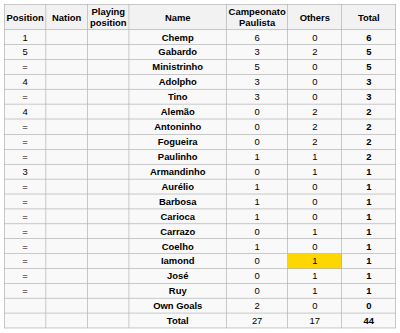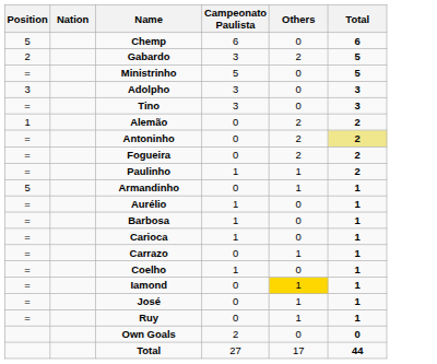 <table class="wikitable" style="font-size: 95%; text-align: center;">
 <tr>
 <th width=60>Position</th>
 <th width=60>Nation</th>
-<th width=60>Playing position</th>
 <th width=150>Name</th>
 <th width=80>Campeonato Paulista</th>
 <th width=80>Others</th>
 <th width=80>Total</th>
 </tr>
 <tr>
-<td>1</td>
-<td></td>
+<td>5</td>
 <td></td>
 <td><strong>Chemp</strong></td>
 <td>6</td>
 <td>0</td>
 <td><strong>6</strong></td>
 </tr>
 <tr>
-<td>5</td>
-<td></td>
+<td>2</td>
 <td></td>
 <td><strong>Gabardo</strong></td>
 <td>3</td>
 <td>2</td>
 <td><strong>5</strong></td>
 </tr>
 <tr>
 <td>=</td>
 <td></td>
-<td></td>
 <td><strong>Ministrinho</strong></td>
 <td>5</td>
 <td>0</td>
 <td><strong>5</strong></td>
 </tr>
 <tr>
-<td>4</td>
-<td></td>
+<td>3</td>
 <td></td>
 <td><strong>Adolpho</strong></td>
 <td>3</td>
 <td>0</td>
 <td><strong>3</strong></td>
 </tr>
 <tr>
 <td>=</td>
 <td></td>
-<td></td>
 <td><strong>Tino</strong></td>
 <td>3</td>
 <td>0</td>
 <td><strong>3</strong></td>
 </tr>
 <tr>
-<td>4</td>
-<td></td>
+<td>1</td>
 <td></td>
 <td><strong>Alemão</strong></td>
 <td>0</td>
 <td>2</td>
 <td><strong>2</strong></td>
 </tr>
 <tr>
 <td>=</td>
 <td></td>
-<td></td>
 <td><strong>Antoninho</strong></td>
 <td>0</td>
 <td>2</td>
-<td><strong>2</strong></td>
+<td style="background: khaki;"><strong>2</strong></td>
 </tr>
 <tr>
 <td>=</td>
-<td></td>
 <td></td>
 <td><strong>Fogueira</strong></td>
 <td>0</td>
 <td>2</td>
 <td><strong>2</strong></td>
 </tr>
 <tr>
 <td>=</td>
 <td></td>
-<td></td>
 <td><strong>Paulinho</strong></td>
 <td>1</td>
 <td>1</td>
 <td><strong>2</strong></td>
 </tr>
 <tr>
-<td>3</td>
-<td></td>
+<td>5</td>
 <td></td>
 <td><strong>Armandinho</strong></td>
 <td>0</td>
 <td>1</td>
 <td><strong>1</strong></td>
 </tr>
 <tr>
 <td>=</td>
 <td></td>
-<td></td>
 <td><strong>Aurélio</strong></td>
 <td>1</td>
 <td>0</td>
 <td><strong>1</strong></td>
 </tr>
 <tr>
 <td>=</td>
-<td></td>
 <td></td>
 <td><strong>Barbosa</strong></td>
 <td>1</td>
 <td>0</td>
 <td><strong>1</strong></td>
 </tr>
 <tr>
 <td>=</td>
 <td></td>
-<td></td>
 <td><strong>Carioca</strong></td>
 <td>1</td>
 <td>0</td>
 <td><strong>1</strong></td>
 </tr>
 <tr>
 <td>=</td>
-<td></td>
 <td></td>
 <td><strong>Carrazo</strong></td>
 <td>0</td>
 <td>1</td>
 <td><strong>1</strong></td>
 </tr>
 <tr>
 <td>=</td>
 <td></td>
-<td></td>
 <td><strong>Coelho</strong></td>
 <td>1</td>
 <td>0</td>
 <td><strong>1</strong></td>
 </tr>
 <tr>
 <td>=</td>
-<td></td>
 <td></td>
 <td><strong>Iamond</strong></td>
 <td>0</td>
 <td style="background: gold;">1</td>
 <td><strong>1</strong></td>
 </tr>
 <tr>
 <td>=</td>
 <td></td>
-<td></td>
 <td><strong>José</strong></td>
 <td>0</td>
 <td>1</td>
 <td><strong>1</strong></td>
 </tr>
 <tr>
 <td>=</td>
 <td></td>
-<td></td>
 <td><strong>Ruy</strong></td>
 <td>0</td>
 <td>1</td>
 <td><strong>1</strong></td>
 </tr>
 <tr>
-<td></td>
 <td></td>
 <td></td>
 <td><strong>Own Goals</strong></td>
 <td>2</td>
 <td>0</td>
 <td><strong>0</strong></td>
 </tr>
 <tr>
 <td></td>
 <td></td>
-<td></td>
 <td><strong>Total</strong></td>
 <td>27</td>
 <td>17</td>
 <td><strong>44</strong></td>
 </tr>
 </table>
